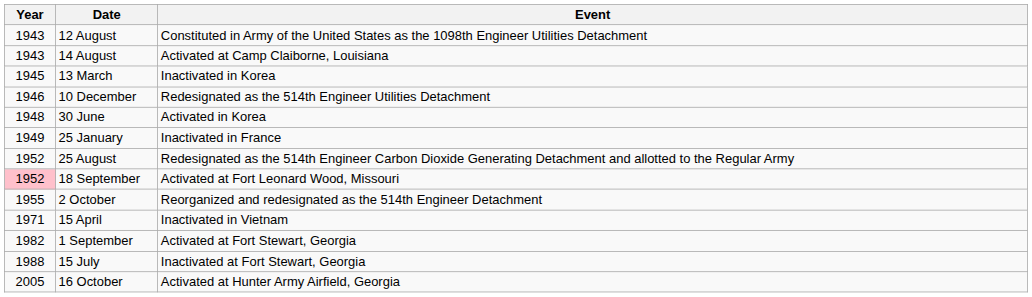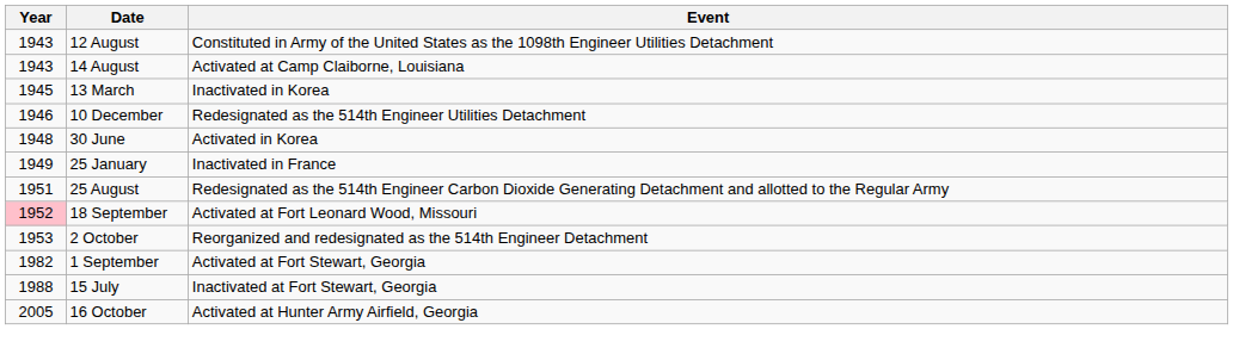 <table class="wikitable" style="width:100%;">
 <tr>
 <th style="width:5%">Year</th>
 <th style="width:10%">Date</th>
 <th>Event</th>
 </tr>
 <tr>
 <td align="center">1943</td>
 <td>12 August</td>
 <td>Constituted in Army of the United States as the 1098th Engineer Utilities Detachment</td>
 </tr>
 <tr>
 <td align="center">1943</td>
 <td>14 August</td>
 <td>Activated at Camp Claiborne, Louisiana</td>
 </tr>
 <tr>
 <td align="center">1945</td>
 <td>13 March</td>
 <td>Inactivated in Korea</td>
 </tr>
 <tr>
 <td align="center">1946</td>
 <td>10 December</td>
 <td>Redesignated as the 514th Engineer Utilities Detachment</td>
 </tr>
 <tr>
 <td align="center">1948</td>
 <td>30 June</td>
 <td>Activated in Korea</td>
 </tr>
 <tr>
 <td align="center">1949</td>
 <td>25 January</td>
 <td>Inactivated in France</td>
 </tr>
 <tr>
-<td align="center">1952</td>
+<td align="center">1951</td>
 <td>25 August</td>
 <td>Redesignated as the 514th Engineer Carbon Dioxide Generating Detachment and allotted to the Regular Army</td>
 </tr>
 <tr>
 <td align="center" style="background: pink;">1952</td>
 <td>18 September</td>
 <td>Activated at Fort Leonard Wood, Missouri</td>
 </tr>
 <tr>
-<td align="center">1955</td>
+<td align="center">1953</td>
 <td>2 October</td>
 <td>Reorganized and redesignated as the 514th Engineer Detachment</td>
-</tr>
-<tr>
-<td align="center">1971</td>
-<td>15 April</td>
-<td>Inactivated in Vietnam</td>
 </tr>
 <tr>
 <td align="center">1982</td>
 <td>1 September</td>
 <td>Activated at Fort Stewart, Georgia</td>
 </tr>
 <tr>
 <td align="center">1988</td>
 <td>15 July</td>
 <td>Inactivated at Fort Stewart, Georgia</td>
 </tr>
 <tr>
 <td align="center">2005</td>
 <td>16 October</td>
 <td>Activated at Hunter Army Airfield, Georgia</td>
 </tr>
 </table>
